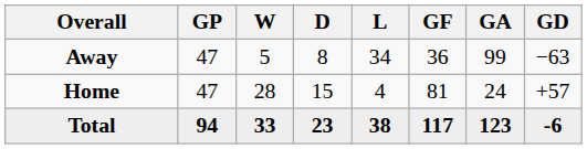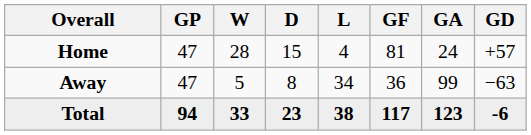 <table class="wikitable" style="text-align: center;">
 <tr>
 <th style="width:120px;">Overall</th>
 <th style="width:35px;">GP</th>
 <th style="width:35px;">W</th>
 <th style="width:35px;">D</th>
 <th style="width:35px;">L</th>
 <th style="width:35px;">GF</th>
 <th style="width:35px;">GA</th>
 <th style="width:35px;">GD</th>
 </tr>
 <tr>
+<td><strong>Home</strong></td>
+<td>47</td>
+<td>28</td>
+<td>15</td>
+<td>4</td>
+<td>81</td>
+<td>24</td>
+<td>+57</td>
+</tr>
+<tr>
 <td><strong>Away</strong></td>
 <td>47</td>
 <td>5</td>
 <td>8</td>
 <td>34</td>
 <td>36</td>
 <td>99</td>
 <td>−63</td>
-</tr>
-<tr>
-<td><strong>Home</strong></td>
-<td>47</td>
-<td>28</td>
-<td>15</td>
-<td>4</td>
-<td>81</td>
-<td>24</td>
-<td>+57</td>
 </tr>
 <tr style="background:#eee;">
 <td><strong>Total</strong></td>
 <td><strong>94</strong></td>
 <td><strong>33</strong></td>
 <td><strong>23</strong></td>
 <td><strong>38</strong></td>
 <td><strong>117</strong></td>
 <td><strong>123</strong></td>
 <td><strong>-6</strong></td>
 </tr>
 </table>
